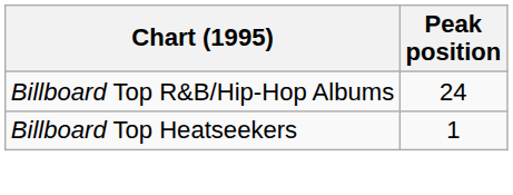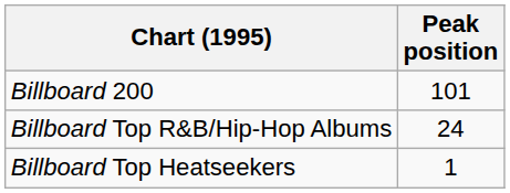 <table class="wikitable">
 <tr>
 <th>Chart (1995)</th>
 <th>Peak<br>position</th>
+</tr>
+<tr>
+<td><em>Billboard</em> 200</td>
+<td align="center">101</td>
 </tr>
 <tr>
 <td><em>Billboard</em> Top R&B/Hip-Hop Albums</td>
 <td align="center">24</td>
 </tr>
 <tr>
 <td><em>Billboard</em> Top Heatseekers</td>
 <td align="center">1</td>
 </tr>
 </table>
